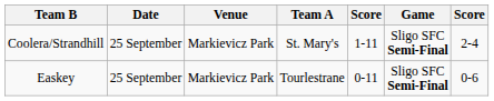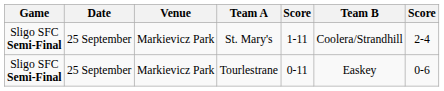 <table class="wikitable">
 <tr>
-<th>Team B</th>
+<th>Game</th>
 <th>Date</th>
 <th>Venue</th>
 <th>Team A</th>
 <th>Score</th>
-<th>Game</th>
+<th>Team B</th>
 <th>Score</th>
 </tr>
 <tr align="center">
-<td>Coolera/Strandhill</td>
+<td>Sligo SFC<br><strong>Semi-Final</strong></td>
 <td>25 September</td>
 <td>Markievicz Park</td>
 <td>St. Mary's</td>
 <td>1-11</td>
-<td>Sligo SFC<br><strong>Semi-Final</strong></td>
+<td>Coolera/Strandhill</td>
 <td>2-4</td>
 </tr>
 <tr align="center">
-<td>Easkey</td>
+<td>Sligo SFC<br><strong>Semi-Final</strong></td>
 <td>25 September</td>
 <td>Markievicz Park</td>
 <td>Tourlestrane</td>
 <td>0-11</td>
-<td>Sligo SFC<br><strong>Semi-Final</strong></td>
+<td>Easkey</td>
 <td>0-6</td>
 </tr>
 </table>
